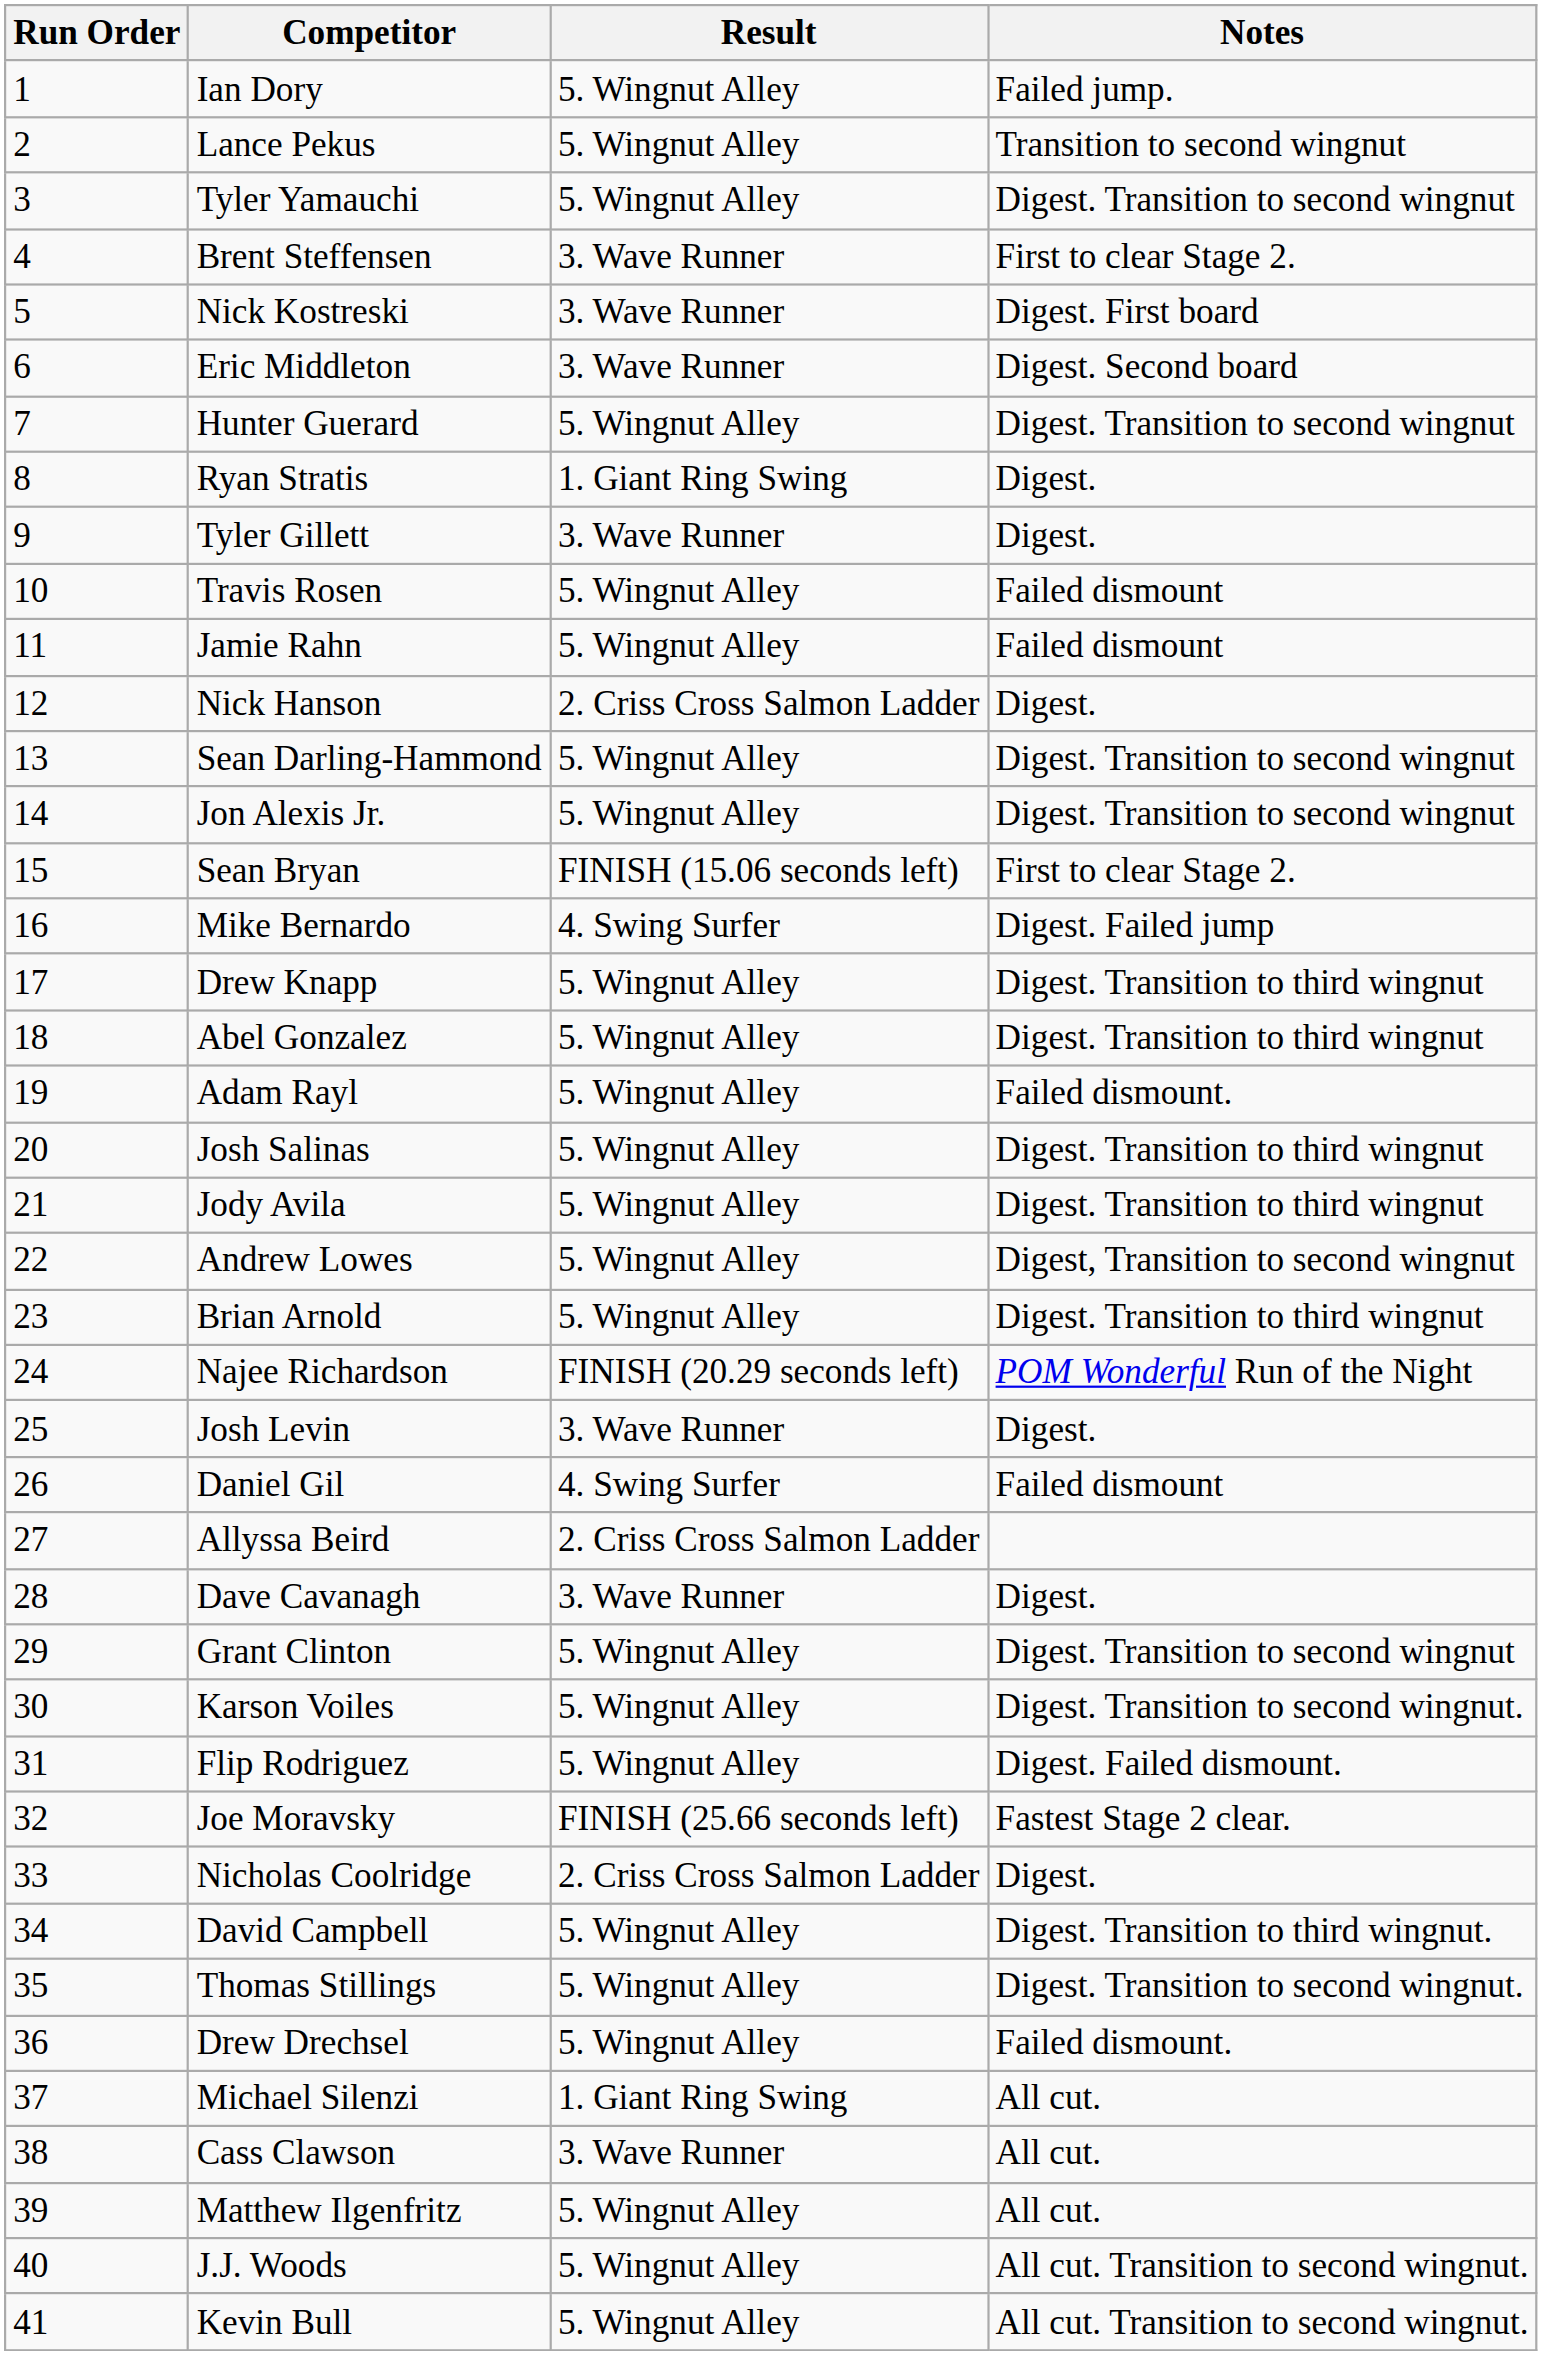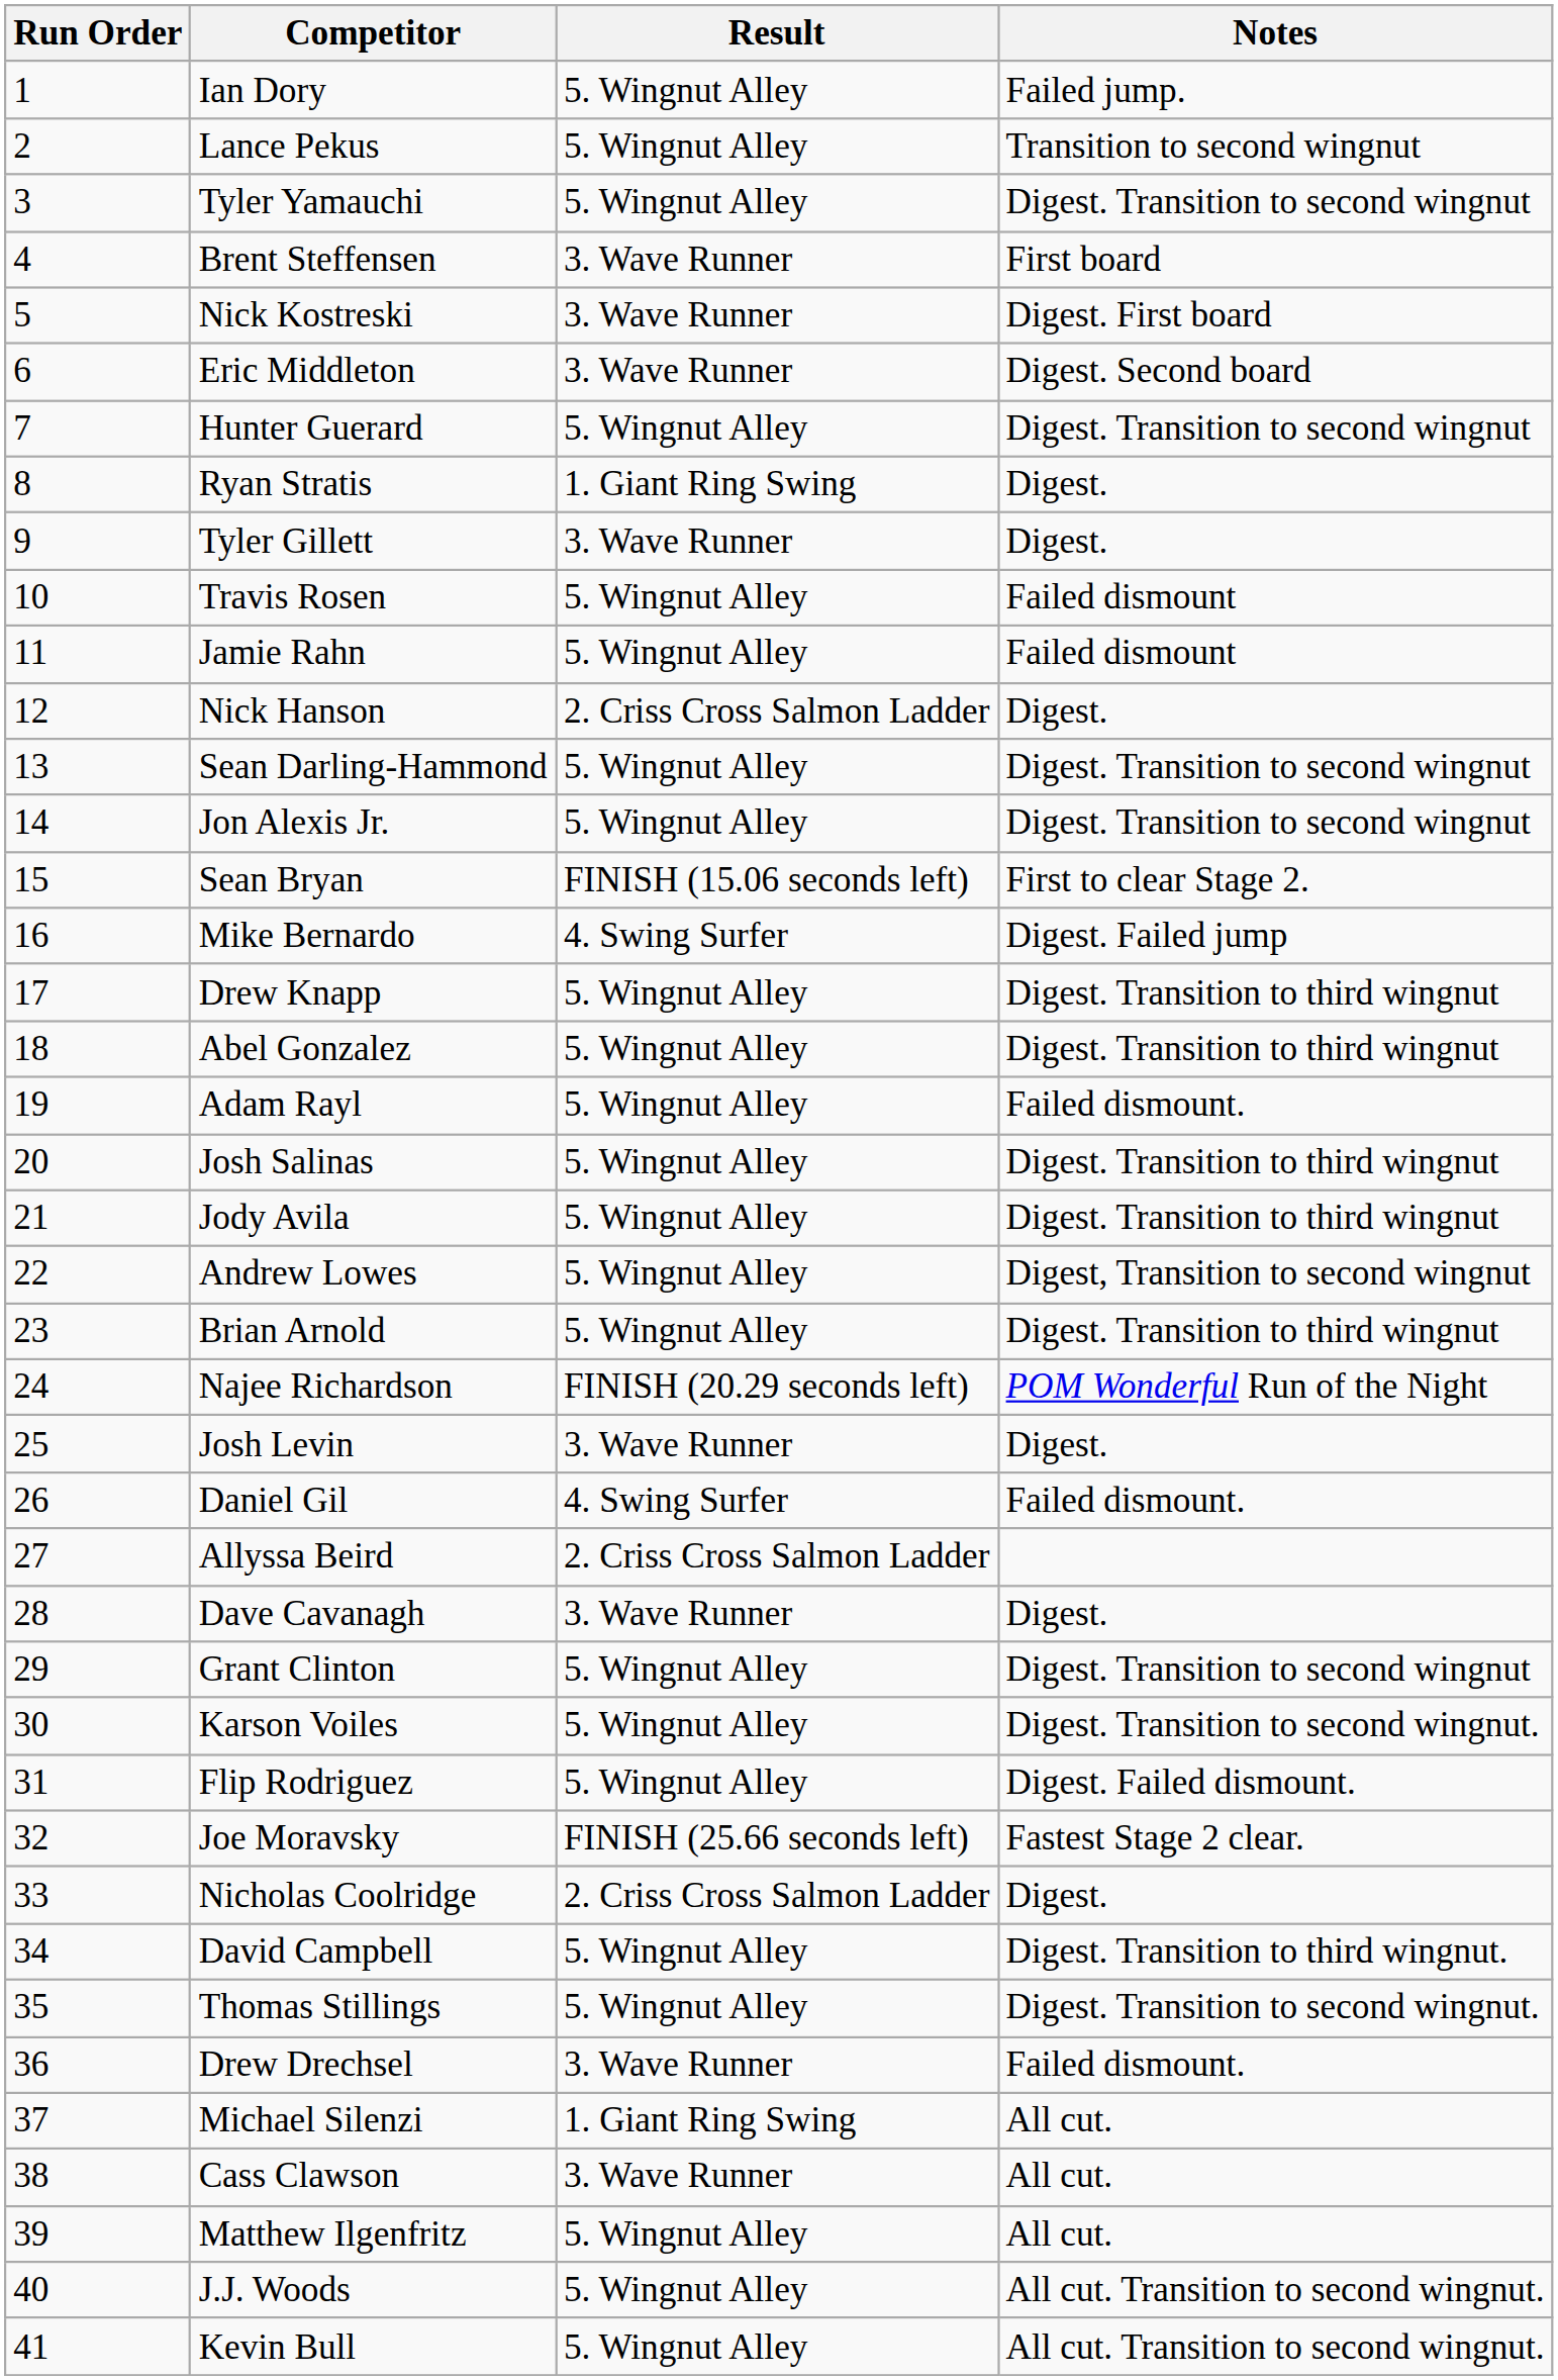 <table class="wikitable sortable">
 <tr>
 <th>Run Order</th>
 <th>Competitor</th>
 <th>Result</th>
 <th>Notes</th>
 </tr>
 <tr>
 <td>1</td>
 <td>Ian Dory</td>
 <td>5. Wingnut Alley</td>
 <td>Failed jump.</td>
 </tr>
 <tr>
 <td>2</td>
 <td>Lance Pekus</td>
 <td>5. Wingnut Alley</td>
 <td>Transition to second wingnut</td>
 </tr>
 <tr>
 <td>3</td>
 <td>Tyler Yamauchi</td>
 <td>5. Wingnut Alley</td>
 <td>Digest. Transition to second wingnut</td>
 </tr>
 <tr>
 <td>4</td>
 <td>Brent Steffensen</td>
 <td>3. Wave Runner</td>
-<td>First to clear Stage 2.</td>
+<td>First board</td>
 </tr>
 <tr>
 <td>5</td>
 <td>Nick Kostreski</td>
 <td>3. Wave Runner</td>
 <td>Digest. First board</td>
 </tr>
 <tr>
 <td>6</td>
 <td>Eric Middleton</td>
 <td>3. Wave Runner</td>
 <td>Digest. Second board</td>
 </tr>
 <tr>
 <td>7</td>
 <td>Hunter Guerard</td>
 <td>5. Wingnut Alley</td>
 <td>Digest. Transition to second wingnut</td>
 </tr>
 <tr>
 <td>8</td>
 <td>Ryan Stratis</td>
 <td>1. Giant Ring Swing</td>
 <td>Digest.</td>
 </tr>
 <tr>
 <td>9</td>
 <td>Tyler Gillett</td>
 <td>3. Wave Runner</td>
 <td>Digest.</td>
 </tr>
 <tr>
 <td>10</td>
 <td>Travis Rosen</td>
 <td>5. Wingnut Alley</td>
 <td>Failed dismount</td>
 </tr>
 <tr>
 <td>11</td>
 <td>Jamie Rahn</td>
 <td>5. Wingnut Alley</td>
 <td>Failed dismount</td>
 </tr>
 <tr>
 <td>12</td>
 <td>Nick Hanson</td>
 <td>2. Criss Cross Salmon Ladder</td>
 <td>Digest.</td>
 </tr>
 <tr>
 <td>13</td>
 <td>Sean Darling-Hammond</td>
 <td>5. Wingnut Alley</td>
 <td>Digest. Transition to second wingnut</td>
 </tr>
 <tr>
 <td>14</td>
 <td>Jon Alexis Jr.</td>
 <td>5. Wingnut Alley</td>
 <td>Digest. Transition to second wingnut</td>
 </tr>
 <tr>
 <td>15</td>
 <td>Sean Bryan</td>
 <td>FINISH (15.06 seconds left)</td>
 <td>First to clear Stage 2.</td>
 </tr>
 <tr>
 <td>16</td>
 <td>Mike Bernardo</td>
 <td>4. Swing Surfer</td>
 <td>Digest. Failed jump</td>
 </tr>
 <tr>
 <td>17</td>
 <td>Drew Knapp</td>
 <td>5. Wingnut Alley</td>
 <td>Digest. Transition to third wingnut</td>
 </tr>
 <tr>
 <td>18</td>
 <td>Abel Gonzalez</td>
 <td>5. Wingnut Alley</td>
 <td>Digest. Transition to third wingnut</td>
 </tr>
 <tr>
 <td>19</td>
 <td>Adam Rayl</td>
 <td>5. Wingnut Alley</td>
 <td>Failed dismount.</td>
 </tr>
 <tr>
 <td>20</td>
 <td>Josh Salinas</td>
 <td>5. Wingnut Alley</td>
 <td>Digest. Transition to third wingnut</td>
 </tr>
 <tr>
 <td>21</td>
 <td>Jody Avila</td>
 <td>5. Wingnut Alley</td>
 <td>Digest. Transition to third wingnut</td>
 </tr>
 <tr>
 <td>22</td>
 <td>Andrew Lowes</td>
 <td>5. Wingnut Alley</td>
 <td>Digest, Transition to second wingnut</td>
 </tr>
 <tr>
 <td>23</td>
 <td>Brian Arnold</td>
 <td>5. Wingnut Alley</td>
 <td>Digest. Transition to third wingnut</td>
 </tr>
 <tr>
 <td>24</td>
 <td>Najee Richardson</td>
 <td>FINISH (20.29 seconds left)</td>
 <td><em><a href='#'>POM Wonderful</a></em> Run of the Night</td>
 </tr>
 <tr>
 <td>25</td>
 <td>Josh Levin</td>
 <td>3. Wave Runner</td>
 <td>Digest.</td>
 </tr>
 <tr>
 <td>26</td>
 <td>Daniel Gil</td>
 <td>4. Swing Surfer</td>
-<td>Failed dismount</td>
+<td>Failed dismount.</td>
 </tr>
 <tr>
 <td>27</td>
 <td>Allyssa Beird</td>
 <td>2. Criss Cross Salmon Ladder</td>
 <td></td>
 </tr>
 <tr>
 <td>28</td>
 <td>Dave Cavanagh</td>
 <td>3. Wave Runner</td>
 <td>Digest.</td>
 </tr>
 <tr>
 <td>29</td>
 <td>Grant Clinton</td>
 <td>5. Wingnut Alley</td>
 <td>Digest. Transition to second wingnut</td>
 </tr>
 <tr>
 <td>30</td>
 <td>Karson Voiles</td>
 <td>5. Wingnut Alley</td>
 <td>Digest. Transition to second wingnut.</td>
 </tr>
 <tr>
 <td>31</td>
 <td>Flip Rodriguez</td>
 <td>5. Wingnut Alley</td>
 <td>Digest. Failed dismount.</td>
 </tr>
 <tr>
 <td>32</td>
 <td>Joe Moravsky</td>
 <td>FINISH (25.66 seconds left)</td>
 <td>Fastest Stage 2 clear.</td>
 </tr>
 <tr>
 <td>33</td>
 <td>Nicholas Coolridge</td>
 <td>2. Criss Cross Salmon Ladder</td>
 <td>Digest.</td>
 </tr>
 <tr>
 <td>34</td>
 <td>David Campbell</td>
 <td>5. Wingnut Alley</td>
 <td>Digest. Transition to third wingnut.</td>
 </tr>
 <tr>
 <td>35</td>
 <td>Thomas Stillings</td>
 <td>5. Wingnut Alley</td>
 <td>Digest. Transition to second wingnut.</td>
 </tr>
 <tr>
 <td>36</td>
 <td>Drew Drechsel</td>
-<td>5. Wingnut Alley</td>
+<td>3. Wave Runner</td>
 <td>Failed dismount.</td>
 </tr>
 <tr>
 <td>37</td>
 <td>Michael Silenzi</td>
 <td>1. Giant Ring Swing</td>
 <td>All cut.</td>
 </tr>
 <tr>
 <td>38</td>
 <td>Cass Clawson</td>
 <td>3. Wave Runner</td>
 <td>All cut.</td>
 </tr>
 <tr>
 <td>39</td>
 <td>Matthew Ilgenfritz</td>
 <td>5. Wingnut Alley</td>
 <td>All cut.</td>
 </tr>
 <tr>
 <td>40</td>
 <td>J.J. Woods</td>
 <td>5. Wingnut Alley</td>
 <td>All cut. Transition to second wingnut.</td>
 </tr>
 <tr>
 <td>41</td>
 <td>Kevin Bull</td>
 <td>5. Wingnut Alley</td>
 <td>All cut. Transition to second wingnut.</td>
 </tr>
 </table>
